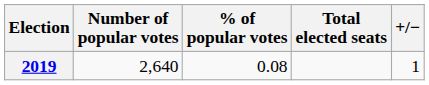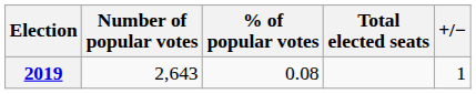 <table class="wikitable" style="text-align: right;">
 <tr align=center>
 <th>Election</th>
 <th>Number of<br>popular votes</th>
 <th>% of<br>popular votes</th>
 <th>Total<br>elected seats</th>
 <th>+/−</th>
 </tr>
 <tr>
 <th><a href='#'>2019</a></th>
-<td>2,640</td>
+<td>2,643</td>
 <td>0.08</td>
 <td></td>
 <td>1 </td>
 </tr>
 </table>
